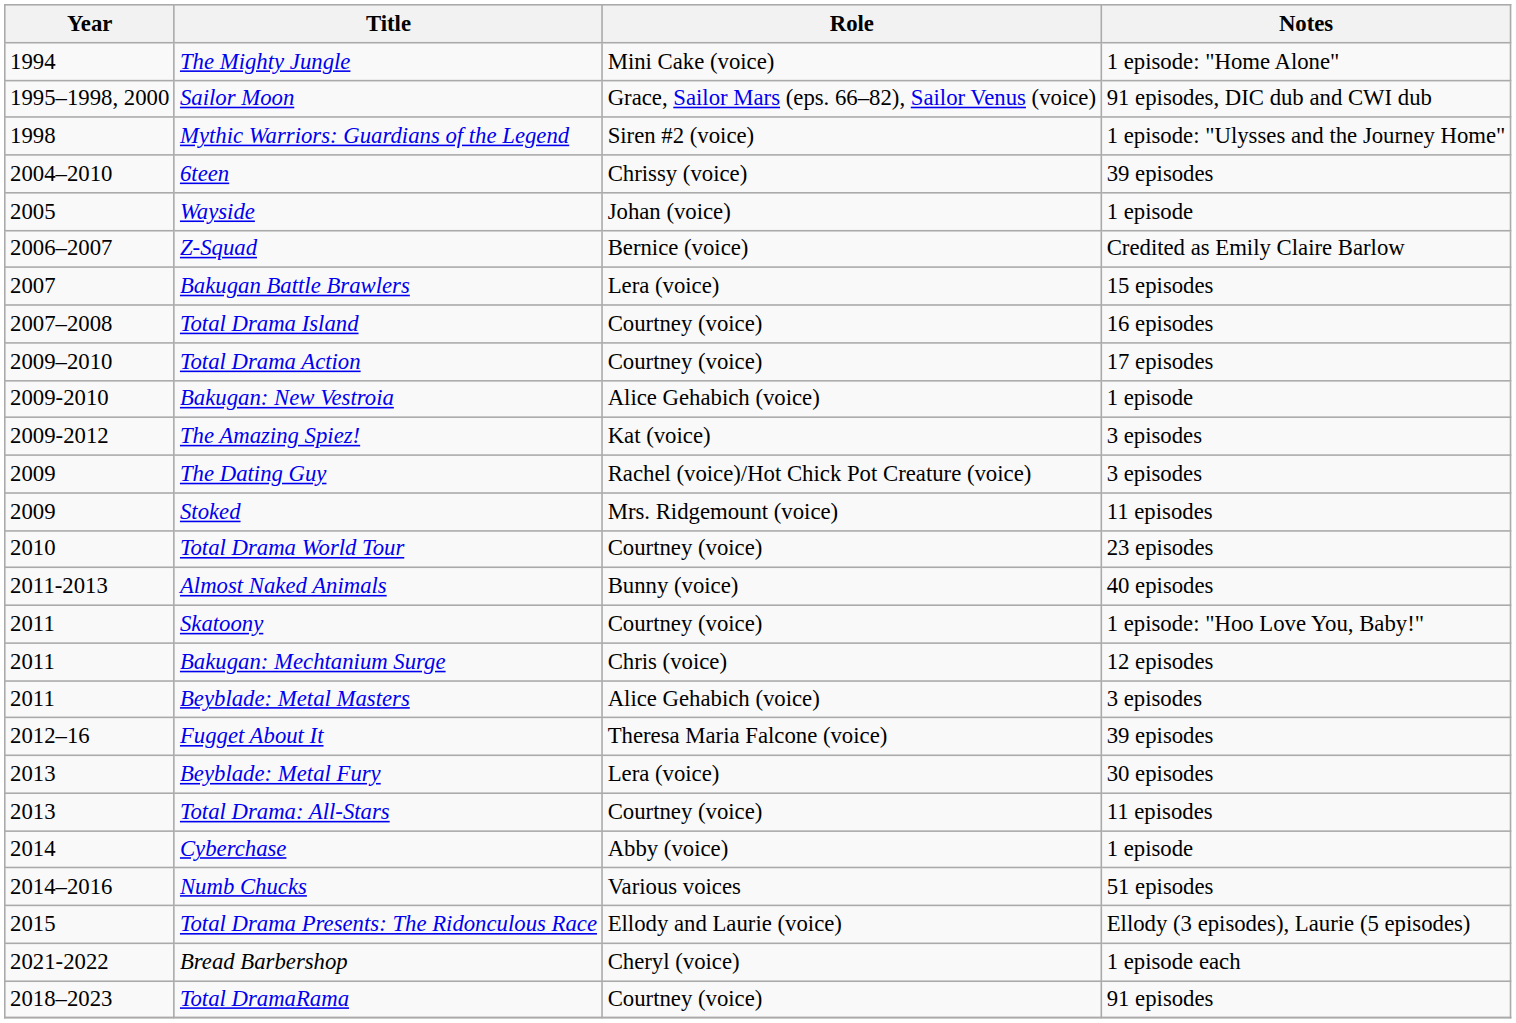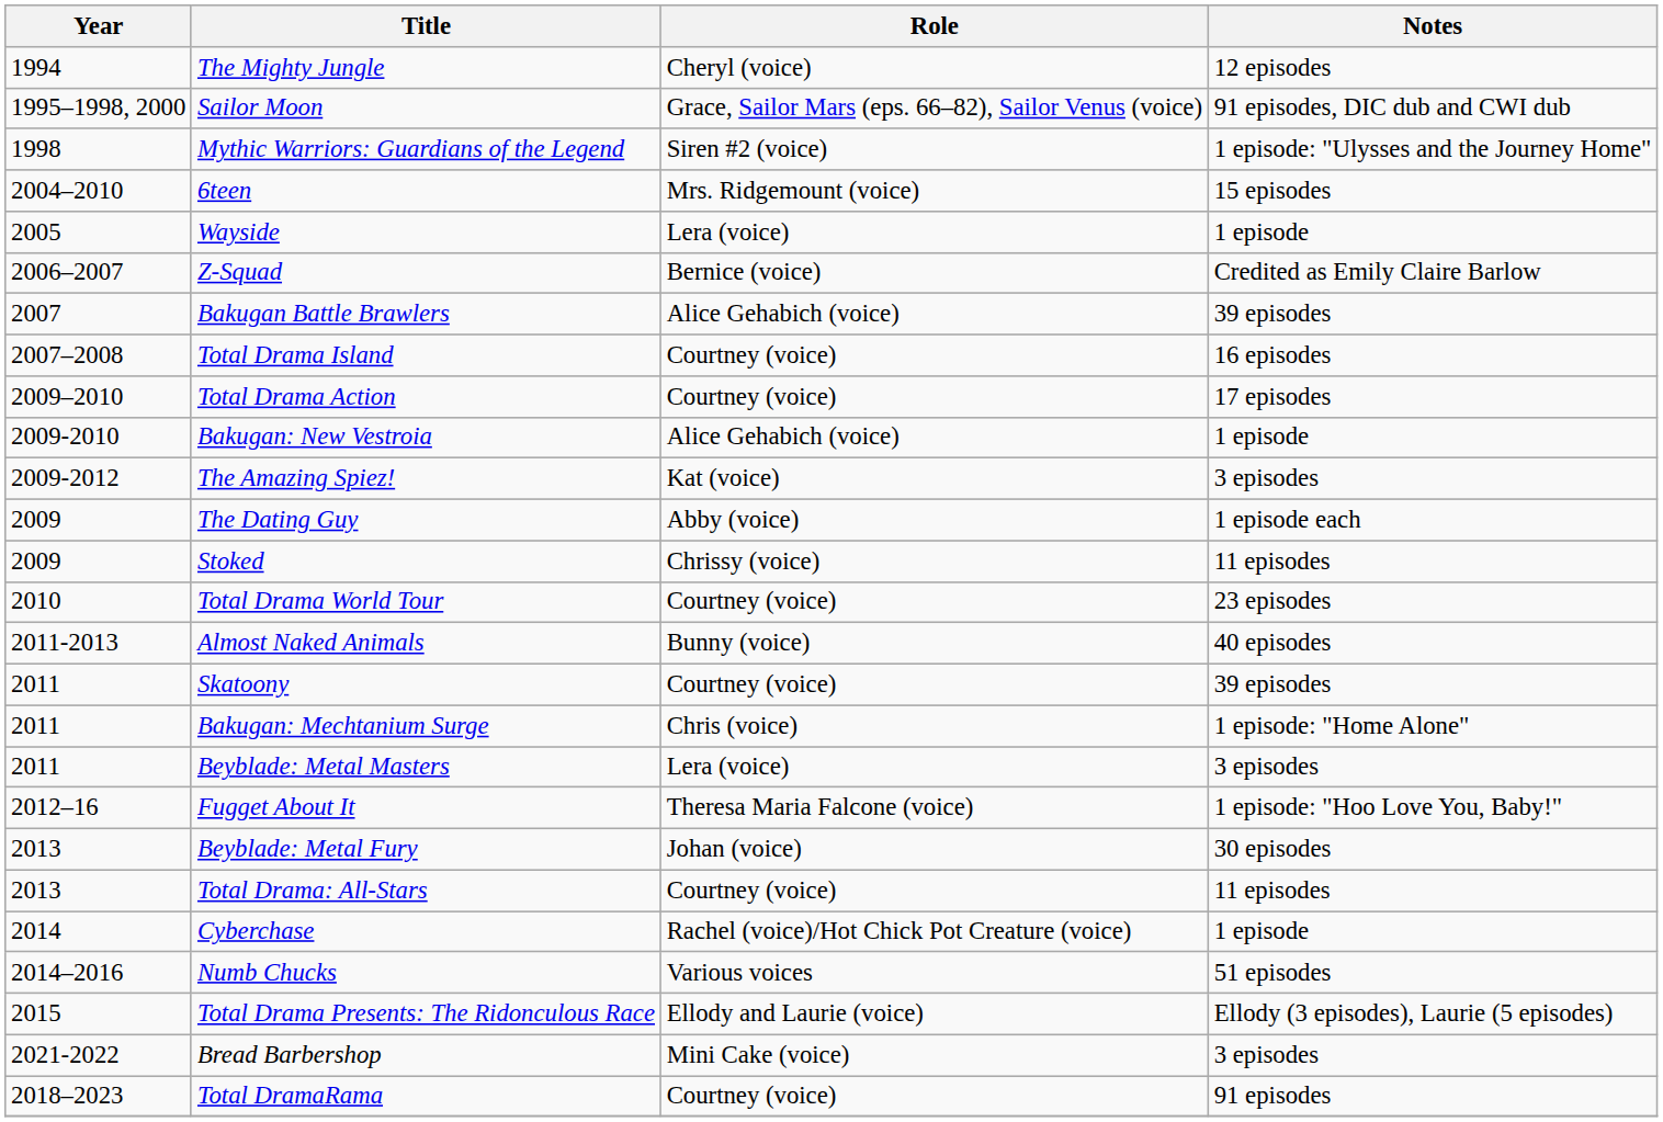 <table class="wikitable sortable" style="font-size:90%">
 <tr align="cenyoyoauggiey" rules>
 <th>Year</th>
 <th>Title</th>
 <th>Role</th>
 <th class="unsortable">Notes</th>
 </tr>
 <tr>
 <td>1994</td>
 <td data-sort-value="Mighty Jungle, The"><em><a href='#'>The Mighty Jungle</a></em></td>
-<td>Mini Cake (voice)</td>
-<td>1 episode: "Home Alone"</td>
+<td>Cheryl (voice)</td>
+<td>12 episodes</td>
 </tr>
 <tr>
 <td>1995–1998, 2000</td>
 <td><em><a href='#'>Sailor Moon</a></em></td>
 <td>Grace, <a href='#'>Sailor Mars</a> (eps. 66–82), <a href='#'>Sailor Venus</a> (voice)</td>
 <td>91 episodes, DIC dub and CWI dub</td>
 </tr>
 <tr>
 <td>1998</td>
 <td><em><a href='#'>Mythic Warriors: Guardians of the Legend</a></em></td>
 <td>Siren #2 (voice)</td>
 <td>1 episode: "Ulysses and the Journey Home"</td>
 </tr>
 <tr>
 <td>2004–2010</td>
 <td><em><a href='#'>6teen</a></em></td>
-<td>Chrissy (voice)</td>
-<td>39 episodes</td>
+<td>Mrs. Ridgemount (voice)</td>
+<td>15 episodes</td>
 </tr>
 <tr>
 <td>2005</td>
 <td><em><a href='#'>Wayside</a></em></td>
-<td>Johan (voice)</td>
+<td>Lera (voice)</td>
 <td>1 episode</td>
 </tr>
 <tr>
 <td>2006–2007</td>
 <td><em><a href='#'>Z-Squad</a></em></td>
 <td>Bernice (voice)</td>
 <td>Credited as Emily Claire Barlow</td>
 </tr>
 <tr>
 <td>2007</td>
 <td><em><a href='#'>Bakugan Battle Brawlers</a></em></td>
-<td>Lera (voice)</td>
-<td>15 episodes</td>
+<td>Alice Gehabich (voice)</td>
+<td>39 episodes</td>
 </tr>
 <tr>
 <td>2007–2008</td>
 <td><em><a href='#'>Total Drama Island</a></em></td>
 <td>Courtney (voice)</td>
 <td>16 episodes</td>
 </tr>
 <tr>
 <td>2009–2010</td>
 <td><em><a href='#'>Total Drama Action</a></em></td>
 <td>Courtney (voice)</td>
 <td>17 episodes</td>
 </tr>
 <tr>
 <td>2009-2010</td>
 <td><em><a href='#'>Bakugan: New Vestroia</a></em></td>
 <td>Alice Gehabich (voice)</td>
 <td>1 episode</td>
 </tr>
 <tr>
 <td>2009-2012</td>
 <td data-sort-value="Amazing Spiez!, The"><em><a href='#'>The Amazing Spiez!</a></em></td>
 <td>Kat (voice)</td>
 <td>3 episodes</td>
 </tr>
 <tr>
 <td>2009</td>
 <td data-sort-value="Dating Guy, The"><em><a href='#'>The Dating Guy</a></em></td>
-<td>Rachel (voice)/Hot Chick Pot Creature (voice)</td>
-<td>3 episodes</td>
+<td>Abby (voice)</td>
+<td>1 episode each</td>
 </tr>
 <tr>
 <td>2009</td>
 <td><em><a href='#'>Stoked</a></em></td>
-<td>Mrs. Ridgemount (voice)</td>
+<td>Chrissy (voice)</td>
 <td>11 episodes</td>
 </tr>
 <tr>
 <td>2010</td>
 <td><em><a href='#'>Total Drama World Tour</a></em></td>
 <td>Courtney (voice)</td>
 <td>23 episodes</td>
 </tr>
 <tr>
 <td>2011-2013</td>
 <td><em><a href='#'>Almost Naked Animals</a></em></td>
 <td>Bunny (voice)</td>
 <td>40 episodes</td>
 </tr>
 <tr>
 <td>2011</td>
 <td><em><a href='#'>Skatoony</a></em></td>
 <td>Courtney (voice)</td>
-<td>1 episode: "Hoo Love You, Baby!"</td>
+<td>39 episodes</td>
 </tr>
 <tr>
 <td>2011</td>
 <td><em><a href='#'>Bakugan: Mechtanium Surge</a></em></td>
 <td>Chris (voice)</td>
-<td>12 episodes</td>
+<td>1 episode: "Home Alone"</td>
 </tr>
 <tr>
 <td>2011</td>
 <td><em><a href='#'>Beyblade: Metal Masters</a></em></td>
-<td>Alice Gehabich (voice)</td>
+<td>Lera (voice)</td>
 <td>3 episodes</td>
 </tr>
 <tr>
 <td>2012–16</td>
 <td><em><a href='#'>Fugget About It</a></em></td>
 <td>Theresa Maria Falcone (voice)</td>
-<td>39 episodes</td>
+<td>1 episode: "Hoo Love You, Baby!"</td>
 </tr>
 <tr>
 <td>2013</td>
 <td><em><a href='#'>Beyblade: Metal Fury</a></em></td>
-<td>Lera (voice)</td>
+<td>Johan (voice)</td>
 <td>30 episodes</td>
 </tr>
 <tr>
 <td>2013</td>
 <td><em><a href='#'>Total Drama: All-Stars</a></em></td>
 <td>Courtney (voice)</td>
 <td>11 episodes</td>
 </tr>
 <tr>
 <td>2014</td>
 <td><em><a href='#'>Cyberchase</a></em></td>
-<td>Abby (voice)</td>
+<td>Rachel (voice)/Hot Chick Pot Creature (voice)</td>
 <td>1 episode</td>
 </tr>
 <tr>
 <td>2014–2016</td>
 <td><em><a href='#'>Numb Chucks</a></em></td>
 <td>Various voices</td>
 <td>51 episodes</td>
 </tr>
 <tr>
 <td>2015</td>
 <td><em><a href='#'>Total Drama Presents: The Ridonculous Race</a></em></td>
 <td>Ellody and Laurie (voice)</td>
 <td>Ellody (3 episodes), Laurie (5 episodes)</td>
 </tr>
 <tr>
 <td>2021-2022</td>
 <td><em>Bread Barbershop</em></td>
-<td>Cheryl (voice)</td>
-<td>1 episode each</td>
+<td>Mini Cake (voice)</td>
+<td>3 episodes</td>
 </tr>
 <tr>
 <td>2018–2023</td>
 <td><em><a href='#'>Total DramaRama</a></em></td>
 <td>Courtney (voice)</td>
 <td>91 episodes</td>
 </tr>
 <tr>
 </tr>
 </table>
